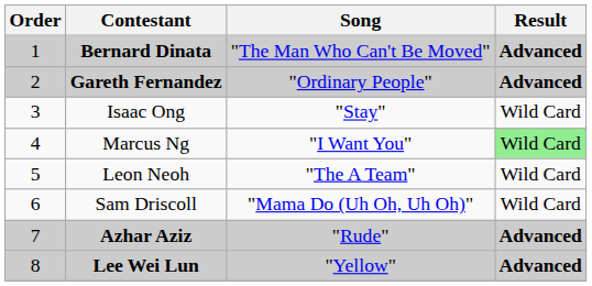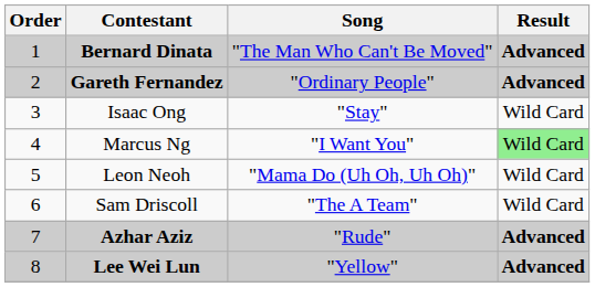 <table class="wikitable plainrowheaders" style="text-align:center;">
 <tr>
 <th scope="col">Order</th>
 <th scope="col">Contestant</th>
 <th scope="col">Song</th>
 <th scope="col">Result</th>
 </tr>
 <tr style="background:#ccc;">
 <td scope="row">1</td>
 <td><strong>Bernard Dinata</strong></td>
 <td>"<a href='#'>The Man Who Can't Be Moved</a>"</td>
 <td><strong>Advanced</strong></td>
 </tr>
 <tr style="background:#ccc;">
 <td scope="row">2</td>
 <td><strong>Gareth Fernandez</strong></td>
 <td>"<a href='#'>Ordinary People</a>"</td>
 <td><strong>Advanced</strong></td>
 </tr>
 <tr>
 <td scope="row">3</td>
 <td>Isaac Ong</td>
 <td>"<a href='#'>Stay</a>"</td>
 <td>Wild Card</td>
 </tr>
 <tr>
 <td scope="row">4</td>
 <td>Marcus Ng</td>
 <td>"<a href='#'>I Want You</a>"</td>
 <td style="background: lightgreen;">Wild Card</td>
 </tr>
 <tr>
 <td scope="row">5</td>
 <td>Leon Neoh</td>
-<td>"<a href='#'>The A Team</a>"</td>
+<td>"<a href='#'>Mama Do (Uh Oh, Uh Oh)</a>"</td>
 <td>Wild Card</td>
 </tr>
 <tr>
 <td scope="row">6</td>
 <td>Sam Driscoll</td>
-<td>"<a href='#'>Mama Do (Uh Oh, Uh Oh)</a>"</td>
+<td>"<a href='#'>The A Team</a>"</td>
 <td>Wild Card</td>
 </tr>
 <tr style="background:#ccc;">
 <td scope="row">7</td>
 <td><strong>Azhar Aziz</strong></td>
 <td>"<a href='#'>Rude</a>"</td>
 <td><strong>Advanced</strong></td>
 </tr>
 <tr style="background:#ccc;">
 <td scope="row">8</td>
 <td><strong>Lee Wei Lun</strong></td>
 <td>"<a href='#'>Yellow</a>"</td>
 <td><strong>Advanced</strong></td>
 </tr>
 <tr>
 </tr>
 </table>
